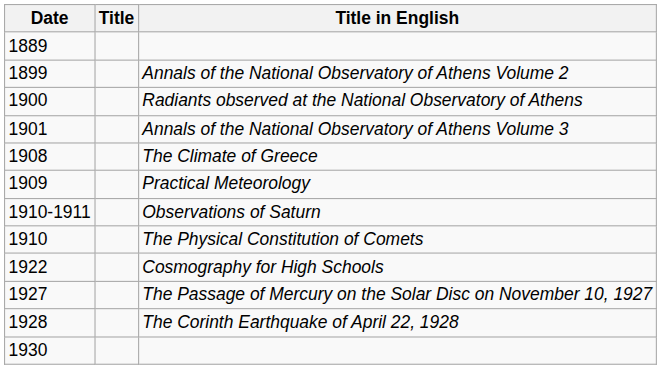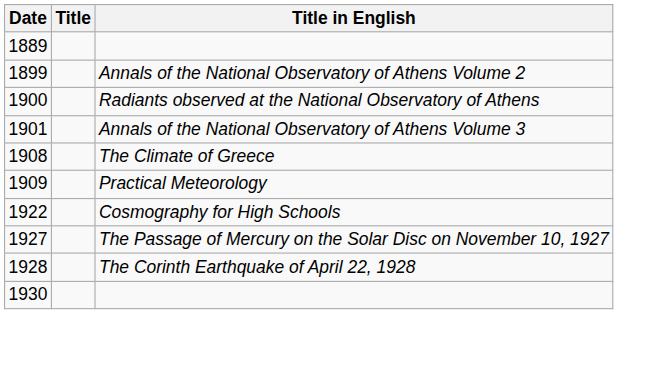 <table class="wikitable">
 <tr>
 <th>Date</th>
 <th>Title</th>
 <th>Title in English</th>
 </tr>
 <tr>
 <td>1889</td>
 <td><em></em></td>
 <td><em></em></td>
 </tr>
 <tr>
 <td>1899</td>
 <td><em></em></td>
 <td><em>Annals of the National Observatory of Athens Volume 2 </em></td>
 </tr>
 <tr>
 <td>1900</td>
 <td><em></em></td>
 <td><em>Radiants observed at the National Observatory of Athens</em></td>
 </tr>
 <tr>
 <td>1901</td>
 <td><em></em></td>
 <td><em>Annals of the National Observatory of Athens Volume 3</em></td>
 </tr>
 <tr>
 <td>1908</td>
 <td><em></em></td>
 <td><em>The Climate of Greece</em></td>
 </tr>
 <tr>
 <td>1909</td>
 <td><em></em></td>
 <td><em>Practical Meteorology</em></td>
 </tr>
 <tr>
-<td>1910-1911</td>
-<td><em></em></td>
-<td><em>Observations of Saturn</em></td>
-</tr>
-<tr>
-<td>1910</td>
-<td></td>
-<td><em>The Physical Constitution of Comets</em></td>
-</tr>
-<tr>
 <td>1922</td>
 <td><em></em></td>
 <td><em>Cosmography for High Schools</em></td>
 </tr>
 <tr>
 <td>1927</td>
 <td><em></em></td>
 <td><em>The Passage of Mercury on the Solar Disc on November 10, 1927</em></td>
 </tr>
 <tr>
 <td>1928</td>
 <td><em></em></td>
 <td><em>The Corinth Earthquake of April 22, 1928</em></td>
 </tr>
 <tr>
 <td>1930</td>
 <td><em></em></td>
 <td><em></em></td>
 </tr>
 </table>
